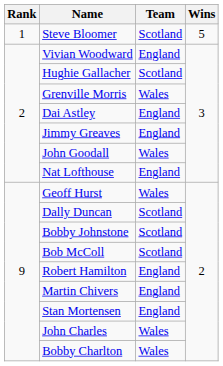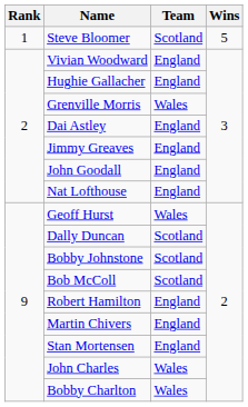 <table class="wikitable" style="text-align: center;">
 <tr>
 <th>Rank</th>
 <th>Name</th>
 <th>Team</th>
 <th>Wins</th>
 </tr>
 <tr>
 <td>1</td>
 <td align="left"> <a href='#'>Steve Bloomer</a></td>
 <td align="left"><a href='#'>Scotland</a></td>
 <td>5</td>
 </tr>
 <tr>
 <td rowspan="7">2</td>
 <td align="left"> <a href='#'>Vivian Woodward</a></td>
 <td align="left"><a href='#'>England</a></td>
 <td rowspan="7">3</td>
 </tr>
 <tr>
 <td align="left"> <a href='#'>Hughie Gallacher</a></td>
-<td align="left"><a href='#'>Scotland</a></td>
+<td align="left"><a href='#'>England</a></td>
 </tr>
 <tr>
 <td align="left"> <a href='#'>Grenville Morris</a></td>
 <td align="left"><a href='#'>Wales</a></td>
 </tr>
 <tr>
 <td align="left"> <a href='#'>Dai Astley</a></td>
 <td align="left"><a href='#'>England</a></td>
 </tr>
 <tr>
 <td align="left"> <a href='#'>Jimmy Greaves</a></td>
 <td align="left"><a href='#'>England</a></td>
 </tr>
 <tr>
 <td align="left"> <a href='#'>John Goodall</a></td>
-<td align="left"><a href='#'>Wales</a></td>
+<td align="left"><a href='#'>England</a></td>
 </tr>
 <tr>
 <td align="left"> <a href='#'>Nat Lofthouse</a></td>
 <td align="left"><a href='#'>England</a></td>
 </tr>
 <tr>
 <td rowspan="9">9</td>
 <td align="left"> <a href='#'>Geoff Hurst</a></td>
 <td align="left"><a href='#'>Wales</a></td>
 <td rowspan="9">2</td>
 </tr>
 <tr>
 <td align="left"> <a href='#'>Dally Duncan</a></td>
 <td align="left"><a href='#'>Scotland</a></td>
 </tr>
 <tr>
 <td align="left"> <a href='#'>Bobby Johnstone</a></td>
 <td align="left"><a href='#'>Scotland</a></td>
 </tr>
 <tr>
 <td align="left"> <a href='#'>Bob McColl</a></td>
 <td align="left"><a href='#'>Scotland</a></td>
 </tr>
 <tr>
 <td align="left"> <a href='#'>Robert Hamilton</a></td>
 <td align="left"><a href='#'>England</a></td>
 </tr>
 <tr>
 <td align="left"> <a href='#'>Martin Chivers</a></td>
 <td align="left"><a href='#'>England</a></td>
 </tr>
 <tr>
 <td align="left"> <a href='#'>Stan Mortensen</a></td>
 <td align="left"><a href='#'>England</a></td>
 </tr>
 <tr>
 <td align="left"> <a href='#'>John Charles</a></td>
 <td align="left"><a href='#'>Wales</a></td>
 </tr>
 <tr>
 <td align="left"> <a href='#'>Bobby Charlton</a></td>
 <td align="left"><a href='#'>Wales</a></td>
 </tr>
 </table>
